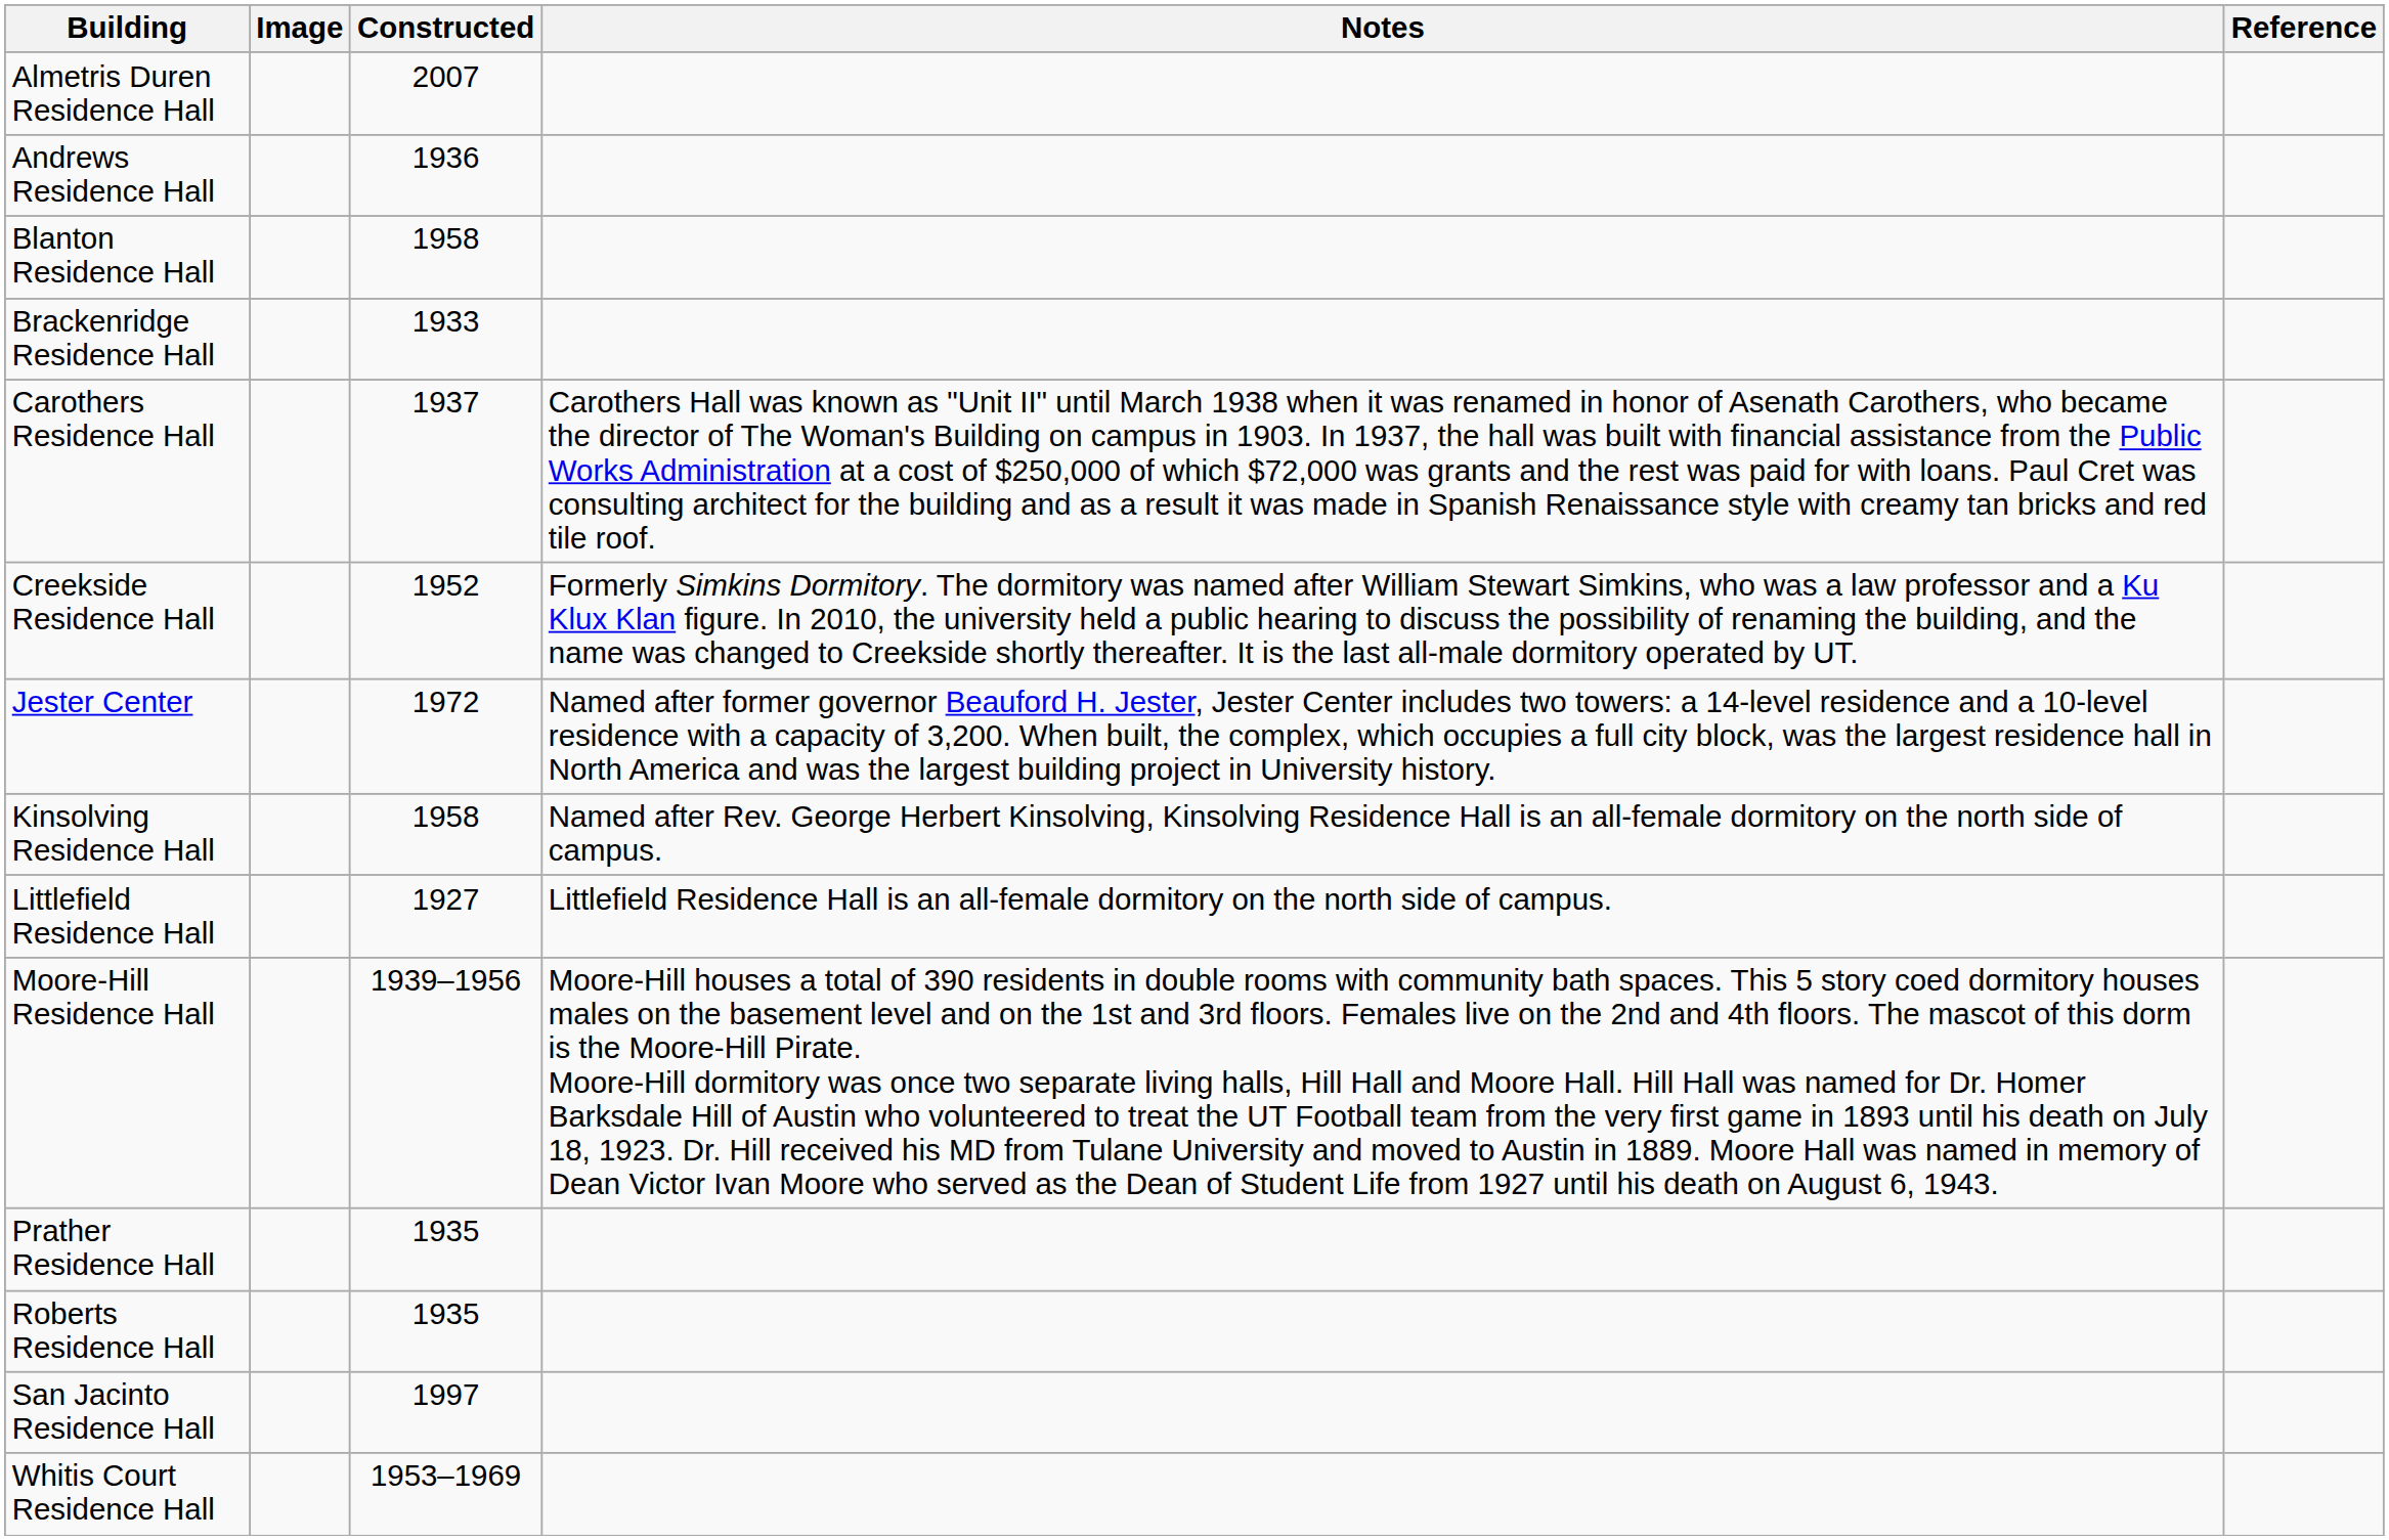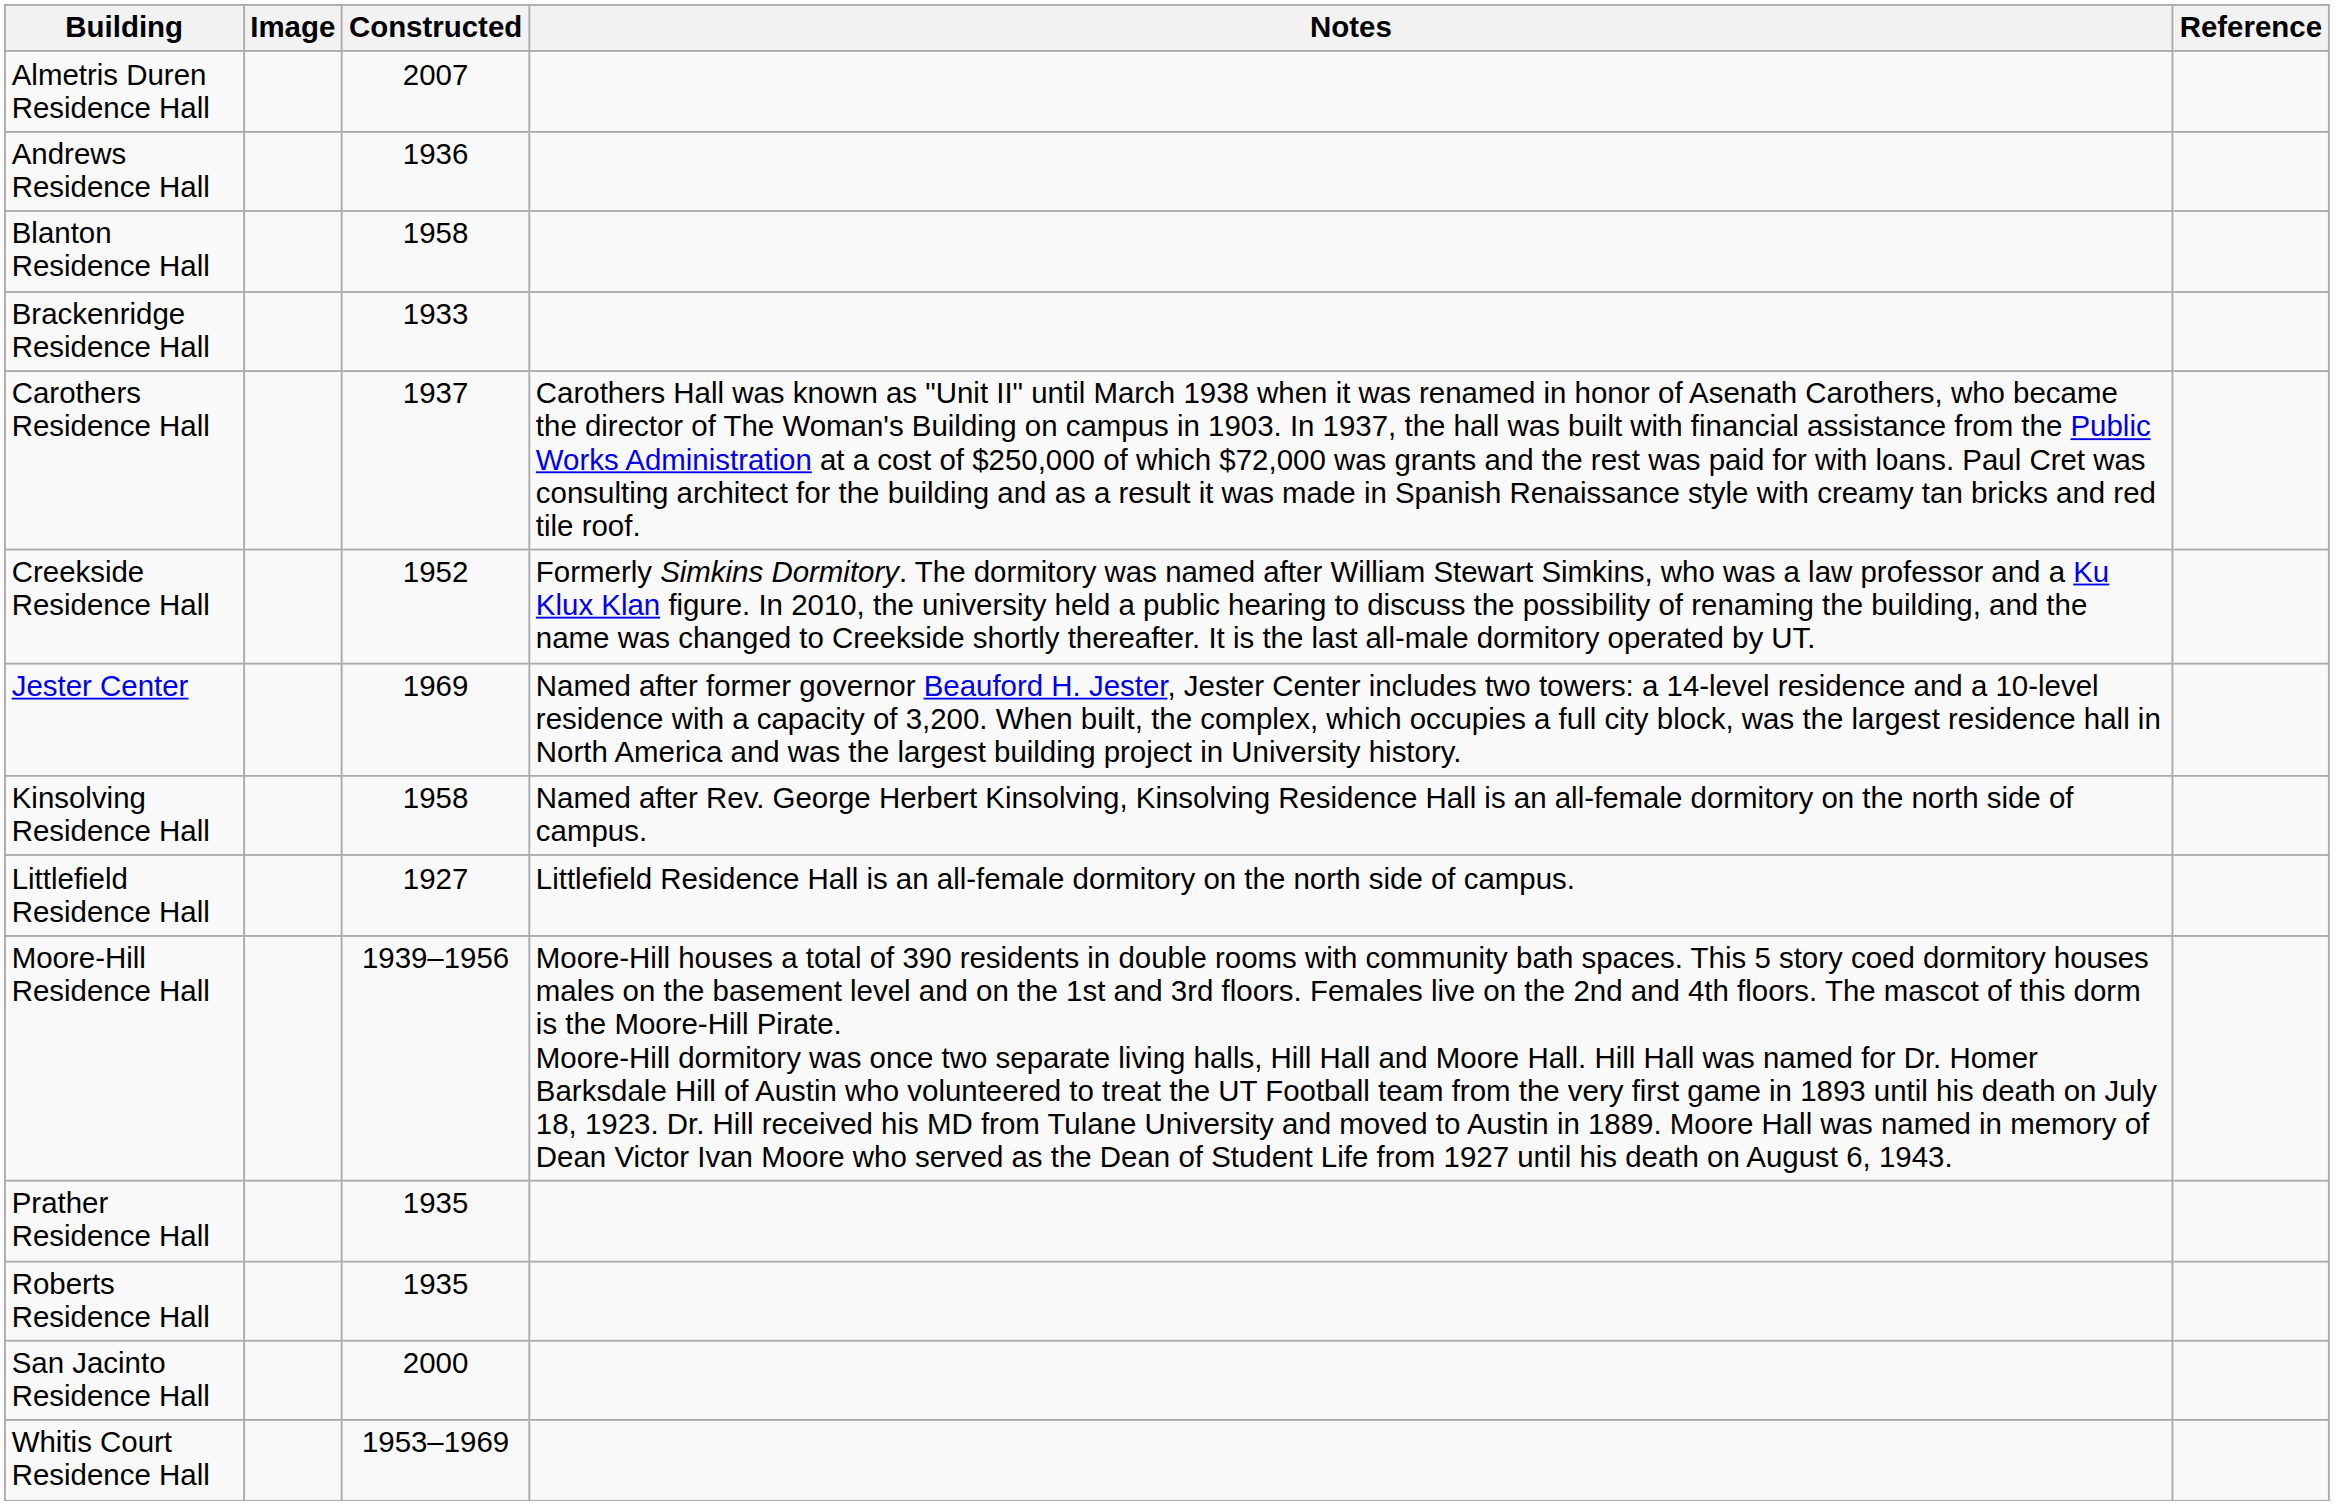 <table class="wikitable sortable" style="width:100%">
 <tr>
 <th width="*">Building</th>
 <th width="*" class="unsortable">Image</th>
 <th width="*">Constructed</th>
 <th width="*" class="unsortable">Notes</th>
 <th wdith="*" class="unsortable">Reference</th>
 </tr>
 <tr valign="top">
 <td>Almetris Duren Residence Hall</td>
 <td></td>
 <td align="center">2007</td>
 <td></td>
 <td align="center"></td>
 </tr>
 <tr valign="top">
 <td>Andrews Residence Hall</td>
 <td align="center"></td>
 <td align="center">1936</td>
 <td></td>
 <td align="center"></td>
 </tr>
 <tr valign="top">
 <td>Blanton Residence Hall</td>
 <td></td>
 <td align="center">1958</td>
 <td></td>
 <td align="center"></td>
 </tr>
 <tr valign="top">
 <td>Brackenridge Residence Hall</td>
 <td align="center"></td>
 <td align="center">1933</td>
 <td align="center"></td>
 <td align="center"></td>
 </tr>
 <tr valign="top">
 <td>Carothers Residence Hall</td>
 <td align="center"></td>
 <td align="center">1937</td>
 <td>Carothers Hall was known as "Unit II" until March 1938 when it was renamed in honor of Asenath Carothers, who became the director of The Woman's Building on campus in 1903. In 1937, the hall was built with financial assistance from the <a href='#'>Public Works Administration</a> at a cost of $250,000 of which $72,000 was grants and the rest was paid for with loans. Paul Cret was consulting architect for the building and as a result it was made in Spanish Renaissance style with creamy tan bricks and red tile roof.</td>
 <td align="center"></td>
 </tr>
 <tr valign="top">
 <td>Creekside Residence Hall</td>
 <td></td>
 <td align="center">1952</td>
 <td>Formerly <em>Simkins Dormitory</em>. The dormitory was named after William Stewart Simkins, who was a law professor and a <a href='#'>Ku Klux Klan</a> figure. In 2010, the university held a public hearing to discuss the possibility of renaming the building, and the name was changed to Creekside shortly thereafter. It is the last all-male dormitory operated by UT.</td>
 <td align="center"></td>
 </tr>
 <tr valign="top">
 <td><a href='#'>Jester Center</a></td>
 <td align="center"></td>
-<td align="center">1972</td>
+<td align="center">1969</td>
 <td>Named after former governor <a href='#'>Beauford H. Jester</a>, Jester Center includes two towers: a 14-level residence and a 10-level residence with a capacity of 3,200. When built, the complex, which occupies a full city block, was the largest residence hall in North America and was the largest building project in University history.</td>
 <td align="center"></td>
 </tr>
 <tr valign="top">
 <td>Kinsolving Residence Hall</td>
 <td></td>
 <td align="center">1958</td>
 <td>Named after Rev. George Herbert Kinsolving, Kinsolving Residence Hall is an all-female dormitory on the north side of campus.</td>
 <td align="center"></td>
 </tr>
 <tr valign="top">
 <td>Littlefield Residence Hall</td>
 <td></td>
 <td align="center">1927</td>
 <td>Littlefield Residence Hall is an all-female dormitory on the north side of campus.</td>
 <td align="center"></td>
 </tr>
 <tr valign="top">
 <td>Moore-Hill Residence Hall</td>
 <td align="center"></td>
 <td align="center">1939–1956</td>
 <td>Moore-Hill houses a total of 390 residents in double rooms with community bath spaces. This 5 story coed dormitory houses males on the basement level and on the 1st and 3rd floors. Females live on the 2nd and 4th floors. The mascot of this dorm is the Moore-Hill Pirate.<br>Moore-Hill dormitory was once two separate living halls, Hill Hall and Moore Hall. Hill Hall was named for Dr. Homer Barksdale Hill of Austin who volunteered to treat the UT Football team from the very first game in 1893 until his death on July 18, 1923. Dr. Hill received his MD from Tulane University and moved to Austin in 1889. Moore Hall was named in memory of Dean Victor Ivan Moore who served as the Dean of Student Life from 1927 until his death on August 6, 1943.</td>
 <td align="center"></td>
 </tr>
 <tr valign="top">
 <td>Prather Residence Hall</td>
 <td align="center"></td>
 <td align="center">1935</td>
 <td></td>
 <td align="center"></td>
 </tr>
 <tr valign="top">
 <td>Roberts Residence Hall</td>
 <td align="center"></td>
 <td align="center">1935</td>
 <td></td>
 <td align="center"></td>
 </tr>
 <tr valign="top">
 <td>San Jacinto Residence Hall</td>
 <td></td>
-<td align="center">1997</td>
+<td align="center">2000</td>
 <td></td>
 <td align="center"></td>
 </tr>
 <tr valign="top">
 <td>Whitis Court Residence Hall</td>
 <td></td>
 <td align="center">1953–1969</td>
 <td></td>
 <td align="center"></td>
 </tr>
 </table>
